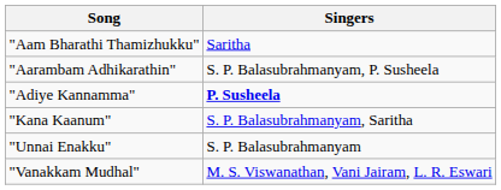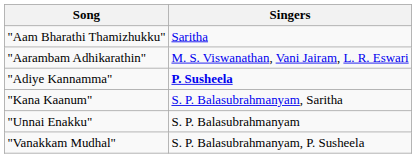 <table class="wikitable" style="font-size:95%;">
 <tr>
 <th>Song</th>
 <th>Singers</th>
 </tr>
 <tr>
 <td>"Aam Bharathi Thamizhukku"</td>
 <td><a href='#'>Saritha</a></td>
 </tr>
 <tr>
 <td>"Aarambam Adhikarathin"</td>
-<td>S. P. Balasubrahmanyam, P. Susheela</td>
+<td><a href='#'>M. S. Viswanathan</a>, <a href='#'>Vani Jairam</a>, <a href='#'>L. R. Eswari</a></td>
 </tr>
 <tr>
 <td>"Adiye Kannamma"</td>
 <td><strong><a href='#'>P. Susheela</a></strong></td>
 </tr>
 <tr>
 <td>"Kana Kaanum"</td>
 <td><a href='#'>S. P. Balasubrahmanyam</a>, Saritha</td>
 </tr>
 <tr>
 <td>"Unnai Enakku"</td>
 <td>S. P. Balasubrahmanyam</td>
 </tr>
 <tr>
 <td>"Vanakkam Mudhal"</td>
-<td><a href='#'>M. S. Viswanathan</a>, <a href='#'>Vani Jairam</a>, <a href='#'>L. R. Eswari</a></td>
+<td>S. P. Balasubrahmanyam, P. Susheela</td>
 </tr>
 </table>
